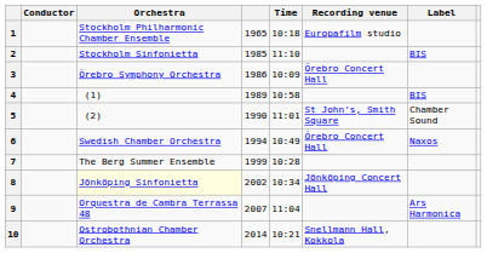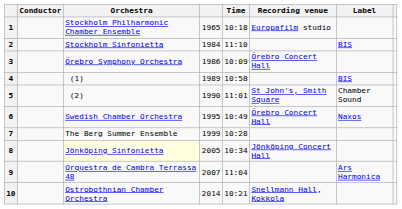 <table class="wikitable sortable" style="margin-right:0; font-size:95%">
 <tr>
 <th scope="col"></th>
 <th scope="col">Conductor</th>
 <th scope="col">Orchestra</th>
 <th scope="col"></th>
 <th scope="col">Time</th>
 <th scope="col">Recording venue</th>
 <th scope="col">Label</th>
 <th scope="col"class="unsortable"></th>
 </tr>
 <tr>
 <th scope="row">1</th>
 <td></td>
 <td><a href='#'>Stockholm Philharmonic Chamber Ensemble</a></td>
 <td>1965</td>
 <td>10:18</td>
 <td><a href='#'>Europafilm</a> studio</td>
 <td></td>
 <td></td>
 </tr>
 <tr>
 <th scope="row">2</th>
 <td></td>
 <td><a href='#'>Stockholm Sinfonietta</a></td>
-<td>1985</td>
+<td>1984</td>
 <td>11:10</td>
 <td></td>
 <td><a href='#'>BIS</a></td>
 <td></td>
 </tr>
 <tr>
 <th scope="row">3</th>
 <td></td>
 <td><a href='#'>Örebro Symphony Orchestra</a></td>
 <td>1986</td>
 <td>10:09</td>
 <td><a href='#'>Örebro Concert Hall</a></td>
 <td></td>
 <td></td>
 </tr>
 <tr>
 <th scope="row">4</th>
 <td></td>
 <td> (1)</td>
 <td>1989</td>
 <td>10:58</td>
 <td></td>
 <td><a href='#'>BIS</a></td>
 <td></td>
 </tr>
 <tr>
 <th scope="row">5</th>
 <td></td>
 <td> (2)</td>
 <td>1990</td>
 <td>11:01</td>
 <td><a href='#'>St John's, Smith Square</a></td>
 <td>Chamber Sound</td>
 <td></td>
 </tr>
 <tr>
 <th scope="row">6</th>
 <td></td>
 <td><a href='#'>Swedish Chamber Orchestra</a></td>
-<td>1994</td>
+<td>1995</td>
 <td>10:49</td>
 <td><a href='#'>Örebro Concert Hall</a></td>
 <td><a href='#'>Naxos</a></td>
 <td></td>
 </tr>
 <tr>
 <th scope="row">7</th>
 <td></td>
 <td>The Berg Summer Ensemble</td>
 <td>1999</td>
 <td>10:28</td>
 <td></td>
 <td></td>
 <td></td>
 </tr>
 <tr>
 <th scope="row">8</th>
 <td></td>
 <td style="background: lightyellow;"><a href='#'>Jönköping Sinfonietta</a></td>
-<td>2002</td>
+<td>2005</td>
 <td>10:34</td>
 <td><a href='#'>Jönköping Concert Hall</a></td>
 <td></td>
 <td></td>
 </tr>
 <tr>
 <th scope="row">9</th>
 <td></td>
 <td><a href='#'>Orquestra de Cambra Terrassa 48</a></td>
 <td>2007</td>
 <td>11:04</td>
 <td></td>
 <td><a href='#'>Ars Harmonica</a></td>
 <td></td>
 </tr>
 <tr>
 <th scope="row">10</th>
 <td></td>
 <td><a href='#'>Ostrobothnian Chamber Orchestra</a></td>
 <td>2014</td>
 <td>10:21</td>
 <td><a href='#'>Snellmann Hall</a>, <a href='#'>Kokkola</a></td>
 <td></td>
 <td></td>
 </tr>
 </table>
